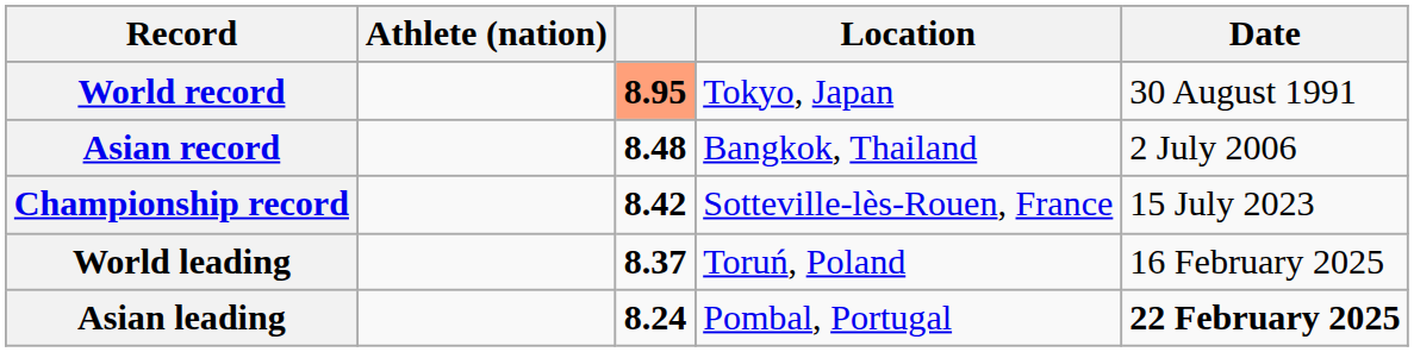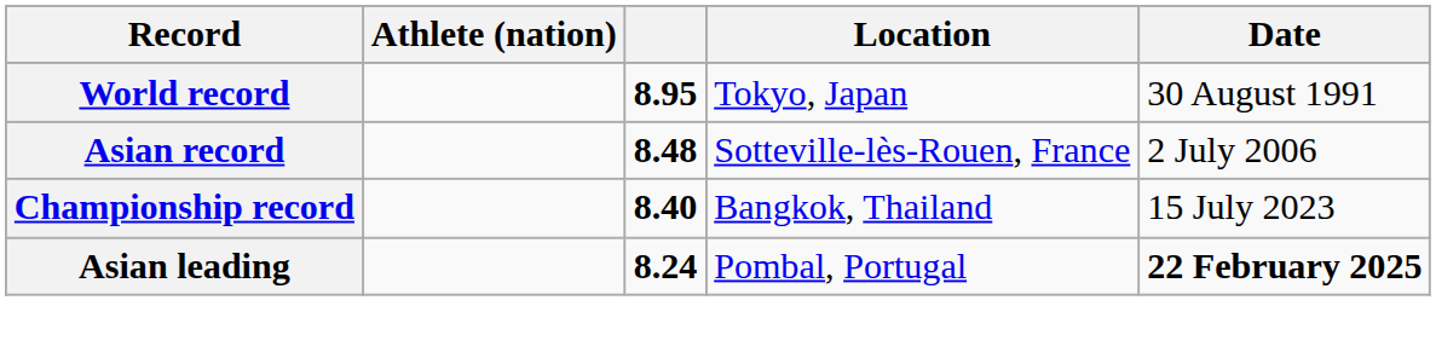 <table class="wikitable">
 <tr>
 <th scope="col">Record</th>
 <th scope="col">Athlete (nation)</th>
 <th scope="col"></th>
 <th scope="col">Location</th>
 <th scope="col">Date</th>
 </tr>
 <tr>
 <th scope="row"><a href='#'>World record</a></th>
 <td></td>
-<td align="center" style="background: lightsalmon;"><strong>8.95</strong></td>
+<td align="center"><strong>8.95</strong></td>
 <td><a href='#'>Tokyo</a>, <a href='#'>Japan</a></td>
 <td>30 August 1991</td>
 </tr>
 <tr>
 <th scope="row"><a href='#'>Asian record</a></th>
 <td></td>
 <td align="center"><strong>8.48</strong></td>
-<td><a href='#'>Bangkok</a>, <a href='#'>Thailand</a></td>
+<td><a href='#'>Sotteville-lès-Rouen</a>, <a href='#'>France</a></td>
 <td>2 July 2006</td>
 </tr>
 <tr>
 <th><a href='#'>Championship record</a></th>
 <td></td>
-<td align="center"><strong>8.42</strong></td>
-<td><a href='#'>Sotteville-lès-Rouen</a>, <a href='#'>France</a></td>
+<td align="center"><strong>8.40</strong></td>
+<td><a href='#'>Bangkok</a>, <a href='#'>Thailand</a></td>
 <td>15 July 2023</td>
-</tr>
-<tr>
-<th scope="row">World leading</th>
-<td></td>
-<td align="center"><strong>8.37</strong></td>
-<td><a href='#'>Toruń</a>, <a href='#'>Poland</a></td>
-<td>16 February 2025</td>
 </tr>
 <tr>
 <th scope="row">Asian leading</th>
 <td></td>
 <td align="center"><strong>8.24</strong></td>
 <td><a href='#'>Pombal</a>, <a href='#'>Portugal</a></td>
 <td><strong>22 February 2025</strong></td>
 </tr>
 </table>
